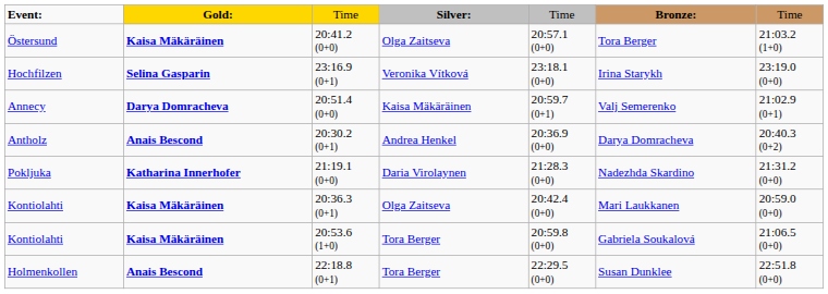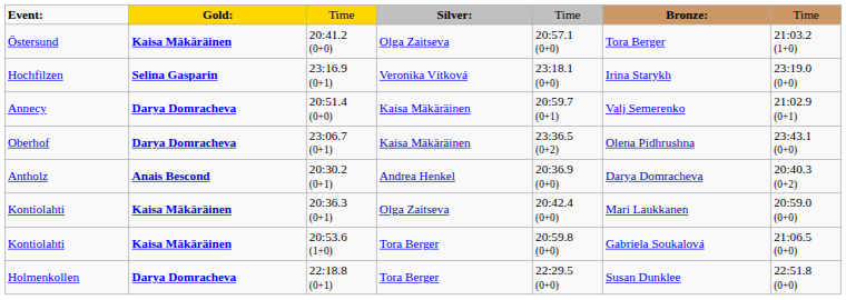 <table class="wikitable" width=85%>
 <tr>
 <td><strong>Event:</strong></td>
 <td style="text-align:center;background-color:gold;"><strong>Gold:</strong></td>
 <td style="text-align:center;background-color:gold;">Time</td>
 <td style="text-align:center;background-color:silver;"><strong>Silver:</strong></td>
 <td style="text-align:center;background-color:silver;">Time</td>
 <td style="text-align:center;background-color:#CC9966;"><strong>Bronze:</strong></td>
 <td style="text-align:center;background-color:#CC9966;">Time</td>
 </tr>
 <tr>
 <td><a href='#'>Östersund</a><br></td>
 <td><strong><a href='#'>Kaisa Mäkäräinen</a></strong><br><small></small></td>
 <td>20:41.2<br><small>(0+0)</small></td>
 <td><a href='#'>Olga Zaitseva</a><br><small></small></td>
 <td>20:57.1<br><small>(0+0)</small></td>
 <td><a href='#'>Tora Berger</a><br><small></small></td>
 <td>21:03.2<br><small>(1+0)</small></td>
 </tr>
 <tr>
 <td><a href='#'>Hochfilzen</a><br></td>
 <td><strong><a href='#'>Selina Gasparin</a></strong><br><small></small></td>
 <td>23:16.9<br><small>(0+1)</small></td>
 <td><a href='#'>Veronika Vítková</a><br><small></small></td>
 <td>23:18.1<br><small>(0+0)</small></td>
 <td><a href='#'>Irina Starykh</a><br><small></small></td>
 <td>23:19.0<br><small>(0+0)</small></td>
 </tr>
 <tr>
 <td><a href='#'>Annecy</a><br></td>
 <td><strong><a href='#'>Darya Domracheva</a></strong><br><small></small></td>
 <td>20:51.4<br><small>(0+0)</small></td>
 <td><a href='#'>Kaisa Mäkäräinen</a><br><small></small></td>
 <td>20:59.7<br><small>(0+1)</small></td>
 <td><a href='#'>Valj Semerenko</a><br><small></small></td>
 <td>21:02.9<br><small>(0+1)</small></td>
 </tr>
 <tr>
+<td><a href='#'>Oberhof</a><br></td>
+<td><strong><a href='#'>Darya Domracheva</a></strong><br><small></small></td>
+<td>23:06.7<br><small>(0+1)</small></td>
+<td><a href='#'>Kaisa Mäkäräinen</a><br><small></small></td>
+<td>23:36.5<br><small>(0+2)</small></td>
+<td><a href='#'>Olena Pidhrushna</a><br><small></small></td>
+<td>23:43.1<br><small>(0+0)</small></td>
+</tr>
+<tr>
 <td><a href='#'>Antholz</a><br></td>
 <td><strong><a href='#'>Anais Bescond</a></strong><br><small></small></td>
 <td>20:30.2<br><small>(0+1)</small></td>
 <td><a href='#'>Andrea Henkel</a><br><small></small></td>
 <td>20:36.9<br><small>(0+0)</small></td>
 <td><a href='#'>Darya Domracheva</a><br><small></small></td>
 <td>20:40.3<br><small>(0+2)</small></td>
-</tr>
-<tr>
-<td><a href='#'>Pokljuka</a><br></td>
-<td><strong><a href='#'>Katharina Innerhofer</a></strong><br><small></small></td>
-<td>21:19.1<br><small>(0+0)</small></td>
-<td><a href='#'>Daria Virolaynen</a><br><small></small></td>
-<td>21:28.3<br><small>(0+0)</small></td>
-<td><a href='#'>Nadezhda Skardino</a><br><small></small></td>
-<td>21:31.2<br><small>(0+0)</small></td>
 </tr>
 <tr>
 <td><a href='#'>Kontiolahti</a><br></td>
 <td><strong><a href='#'>Kaisa Mäkäräinen</a></strong><br><small></small></td>
 <td>20:36.3<br><small>(0+1)</small></td>
 <td><a href='#'>Olga Zaitseva</a><br><small></small></td>
 <td>20:42.4<br><small>(0+0)</small></td>
 <td><a href='#'>Mari Laukkanen</a><br><small></small></td>
 <td>20:59.0<br><small>(0+0)</small></td>
 </tr>
 <tr>
 <td><a href='#'>Kontiolahti</a><br></td>
 <td><strong><a href='#'>Kaisa Mäkäräinen</a></strong><br><small></small></td>
 <td>20:53.6<br><small>(1+0)</small></td>
 <td><a href='#'>Tora Berger</a><br><small></small></td>
 <td>20:59.8<br><small>(0+0)</small></td>
 <td><a href='#'>Gabriela Soukalová</a><br><small></small></td>
 <td>21:06.5<br><small>(0+0)</small></td>
 </tr>
 <tr>
 <td><a href='#'>Holmenkollen</a><br></td>
-<td><strong><a href='#'>Anais Bescond</a></strong><br><small></small></td>
+<td><strong><a href='#'>Darya Domracheva</a></strong><br><small></small></td>
 <td>22:18.8<br><small>(0+1)</small></td>
 <td><a href='#'>Tora Berger</a><br><small></small></td>
 <td>22:29.5<br><small>(0+0)</small></td>
 <td><a href='#'>Susan Dunklee</a><br><small></small></td>
 <td>22:51.8<br><small>(0+0)</small></td>
 </tr>
 </table>
